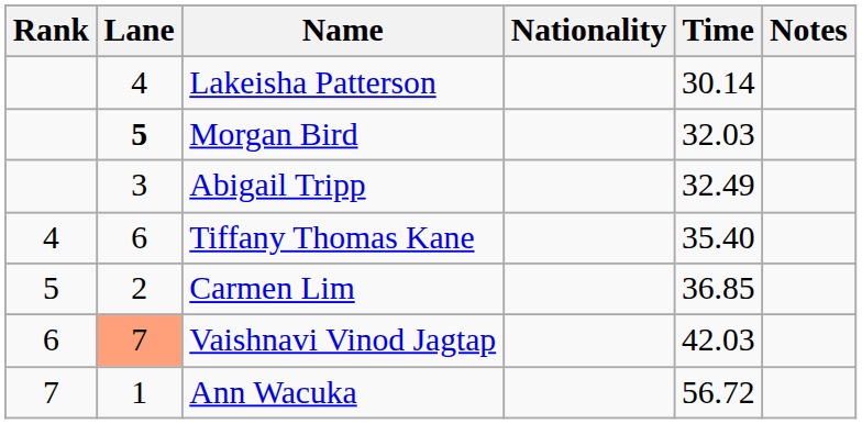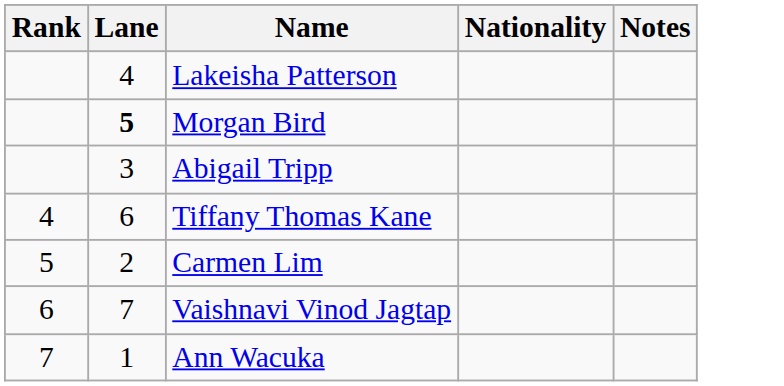 <table class="wikitable sortable" style="text-align:center">
 <tr>
 <th>Rank</th>
 <th>Lane</th>
 <th>Name</th>
 <th>Nationality</th>
-<th>Time</th>
 <th>Notes</th>
 </tr>
 <tr>
 <td></td>
 <td>4</td>
 <td align=left><a href='#'>Lakeisha Patterson</a></td>
 <td align=left></td>
-<td>30.14</td>
 <td></td>
 </tr>
 <tr>
 <td></td>
 <td><strong>5</strong></td>
 <td align=left><a href='#'>Morgan Bird</a></td>
 <td align=left></td>
-<td>32.03</td>
 <td></td>
 </tr>
 <tr>
 <td></td>
 <td>3</td>
 <td align=left><a href='#'>Abigail Tripp</a></td>
 <td align=left></td>
-<td>32.49</td>
 <td></td>
 </tr>
 <tr>
 <td>4</td>
 <td>6</td>
 <td align=left><a href='#'>Tiffany Thomas Kane</a></td>
 <td align=left></td>
-<td>35.40</td>
 <td></td>
 </tr>
 <tr>
 <td>5</td>
 <td>2</td>
 <td align=left><a href='#'>Carmen Lim</a></td>
 <td align=left></td>
-<td>36.85</td>
 <td></td>
 </tr>
 <tr>
 <td>6</td>
-<td style="background: lightsalmon;">7</td>
+<td>7</td>
 <td align=left><a href='#'>Vaishnavi Vinod Jagtap</a></td>
 <td align=left></td>
-<td>42.03</td>
 <td></td>
 </tr>
 <tr>
 <td>7</td>
 <td>1</td>
 <td align=left><a href='#'>Ann Wacuka</a></td>
 <td align=left></td>
-<td>56.72</td>
 <td></td>
 </tr>
 </table>
